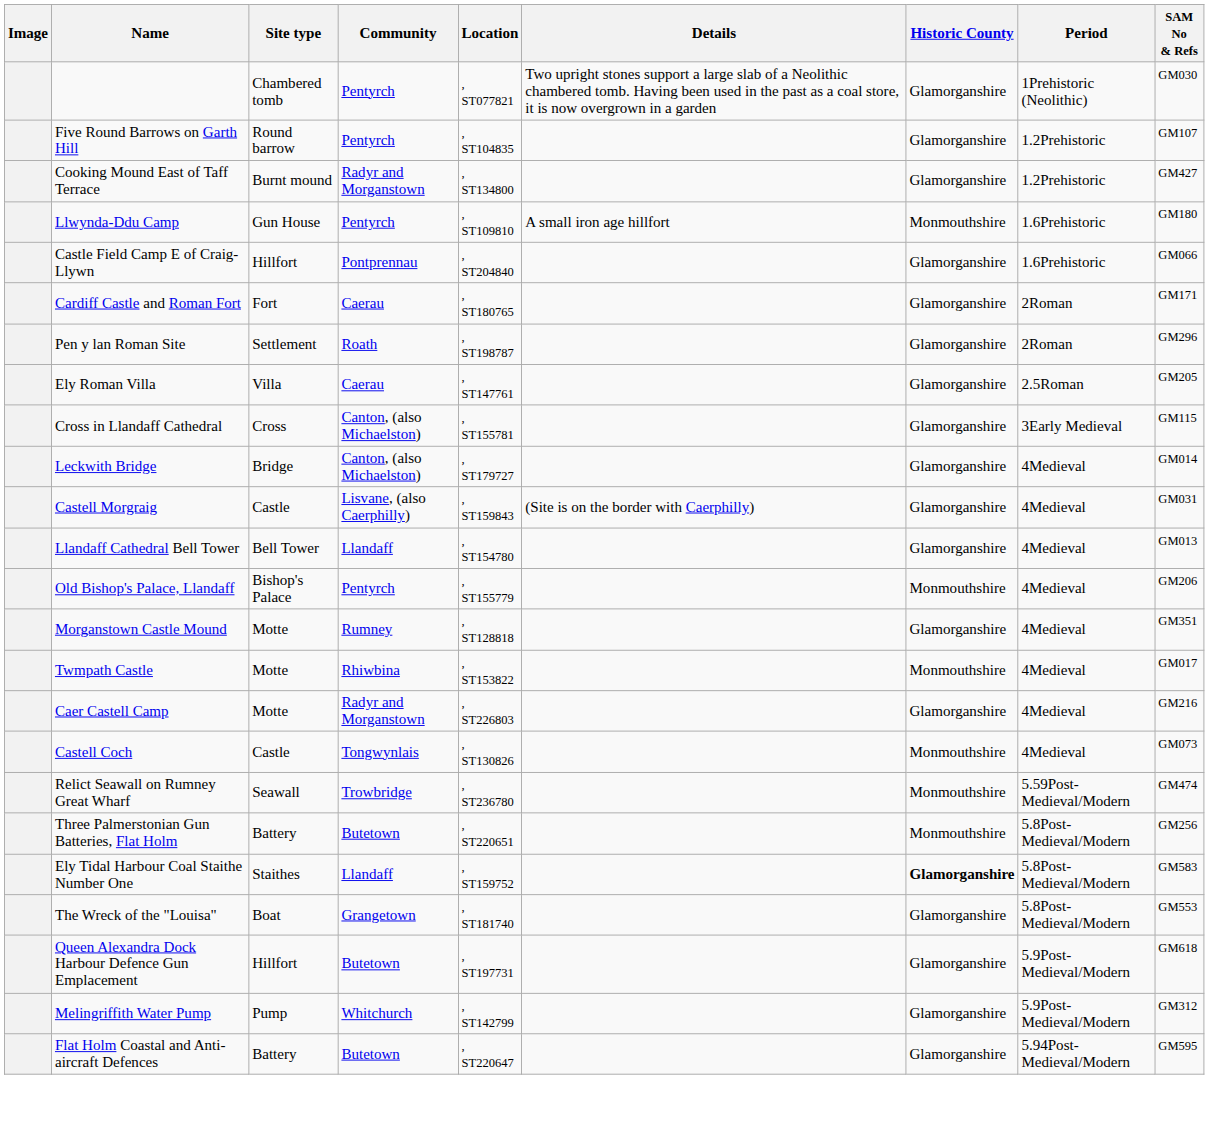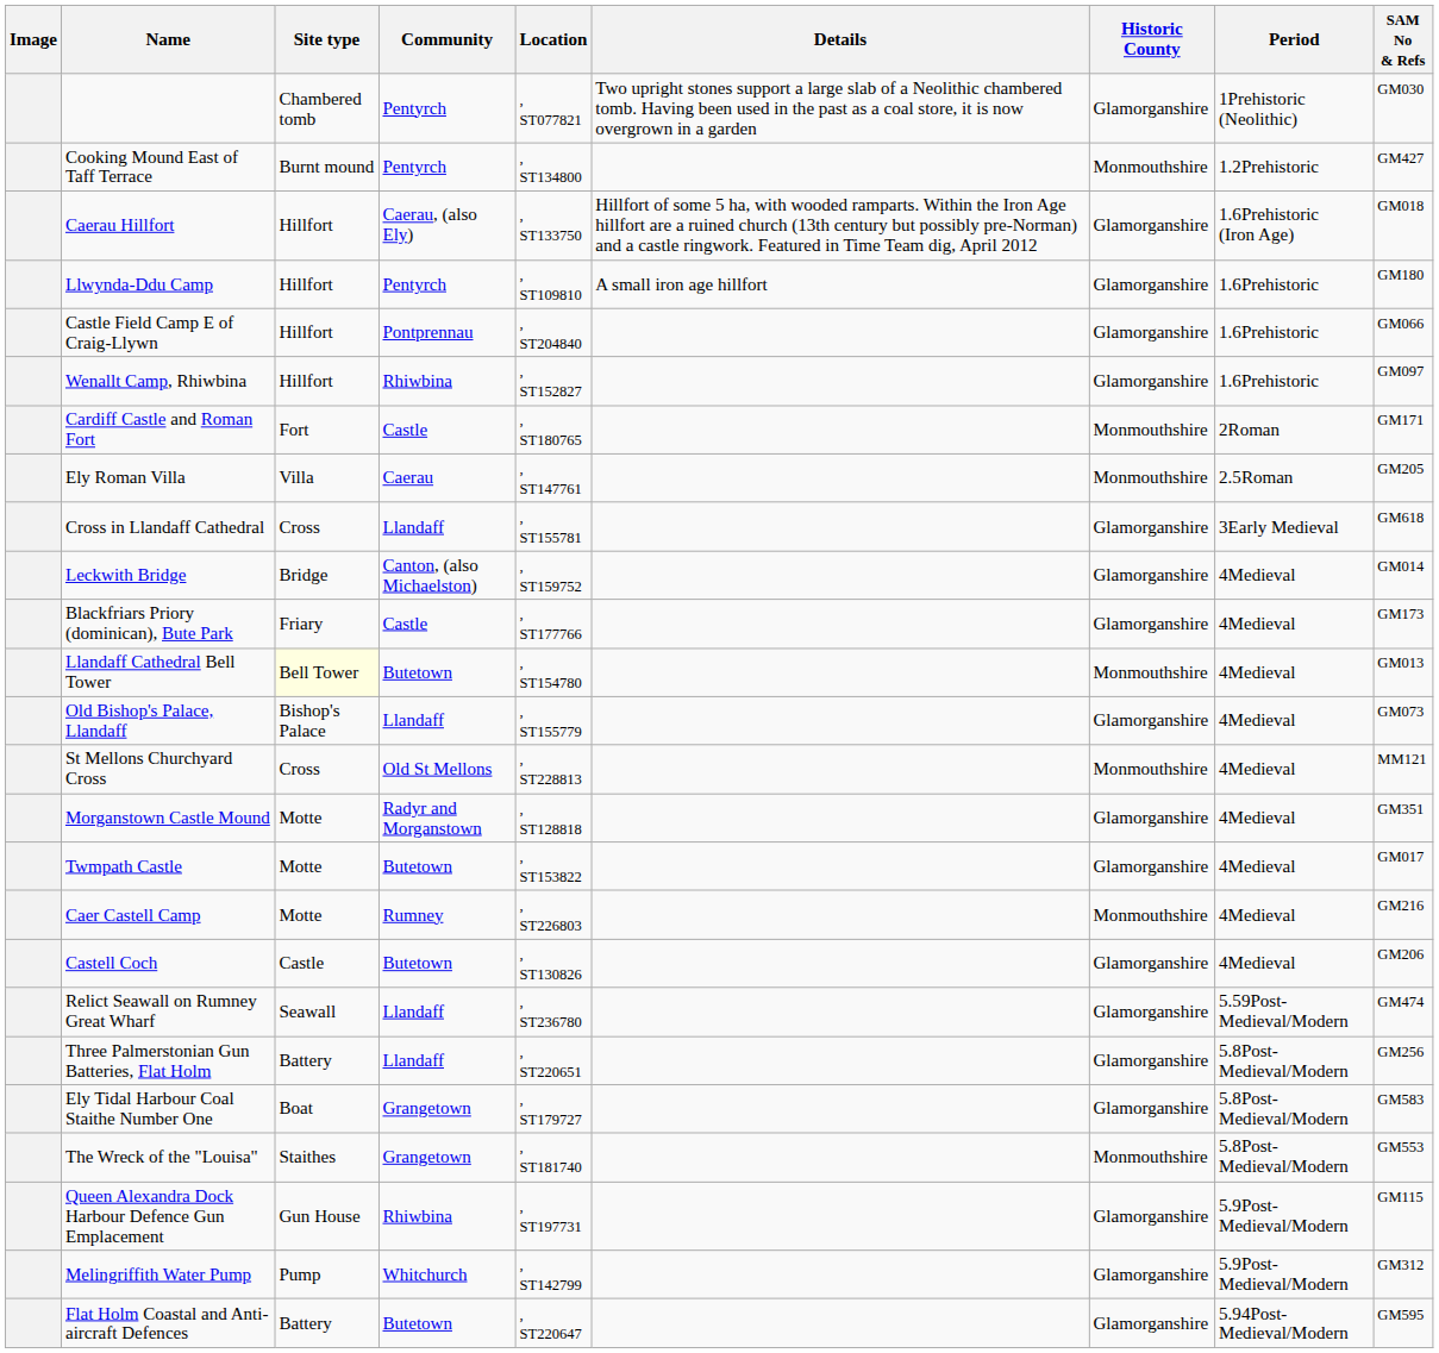 <table class=" wikitable plainrowheaders sortable" border="1" style="width:101%; margin-right:0; margin-left:0">
 <tr>
 <th scope="col" class="unsortable">Image</th>
 <th scope="col">Name</th>
 <th scope="col">Site type</th>
 <th scope="col">Community</th>
 <th scope="col">Location</th>
 <th scope="col" class="unsortable">Details</th>
 <th scope="col"><a href='#'>Historic County</a></th>
 <th scope="col">Period</th>
 <th scope="col"><small>SAM No<br>& Refs</small></th>
 </tr>
 <tr>
 <th scope="row"></th>
 <td></td>
 <td>Chambered tomb</td>
 <td><a href='#'>Pentyrch</a></td>
 <td><small>, <br>ST077821</small></td>
 <td>Two upright stones support a large slab of a Neolithic chambered tomb. Having been used in the past as a coal store, it is now overgrown in a garden</td>
 <td>Glamorganshire</td>
 <td><span>1</span>Prehistoric<br>(Neolithic)</td>
 <td style="vertical-align:top;"><small>GM030</small><br></td>
 </tr>
 <tr>
 <th scope="row"></th>
-<td>Five Round Barrows on <a href='#'>Garth Hill</a></td>
-<td>Round barrow</td>
-<td><a href='#'>Pentyrch</a></td>
-<td><small>, <br>ST104835</small></td>
-<td></td>
-<td>Glamorganshire</td>
-<td><span>1.2</span>Prehistoric<br></td>
-<td style="vertical-align:top;"><small>GM107</small><br></td>
-</tr>
-<tr>
-<th scope="row"></th>
 <td>Cooking Mound East of Taff Terrace</td>
 <td>Burnt mound</td>
-<td><a href='#'>Radyr and Morganstown</a></td>
+<td><a href='#'>Pentyrch</a></td>
 <td><small>, <br>ST134800</small></td>
 <td></td>
-<td>Glamorganshire</td>
+<td>Monmouthshire</td>
 <td><span>1.2</span>Prehistoric<br></td>
 <td style="vertical-align:top;"><small>GM427</small><br></td>
 </tr>
 <tr>
 <th scope="row"></th>
+<td><a href='#'>Caerau Hillfort</a></td>
+<td>Hillfort</td>
+<td><a href='#'>Caerau</a>, (also <a href='#'>Ely</a>)</td>
+<td><small>, <br>ST133750</small></td>
+<td>Hillfort of some 5 ha, with wooded ramparts. Within the Iron Age hillfort are a ruined church (13th century but possibly pre-Norman) and a castle ringwork. Featured in Time Team dig, April 2012</td>
+<td>Glamorganshire</td>
+<td><span>1.6</span>Prehistoric<br>(Iron Age)</td>
+<td style="vertical-align:top;"><small>GM018</small><br></td>
+</tr>
+<tr>
+<th scope="row"></th>
 <td><a href='#'>Llwynda-Ddu Camp</a></td>
-<td>Gun House</td>
+<td>Hillfort</td>
 <td><a href='#'>Pentyrch</a></td>
 <td><small>, <br>ST109810</small></td>
 <td>A small iron age hillfort</td>
-<td>Monmouthshire</td>
+<td>Glamorganshire</td>
 <td><span>1.6</span>Prehistoric<br></td>
 <td style="vertical-align:top;"><small>GM180</small><br></td>
 </tr>
 <tr>
 <th scope="row"></th>
 <td>Castle Field Camp E of Craig-Llywn</td>
 <td>Hillfort</td>
 <td><a href='#'>Pontprennau</a></td>
 <td><small>, <br>ST204840</small></td>
 <td></td>
 <td>Glamorganshire</td>
 <td><span>1.6</span>Prehistoric<br></td>
 <td style="vertical-align:top;"><small>GM066</small><br></td>
 </tr>
 <tr>
 <th scope="row"></th>
-<td><a href='#'>Cardiff Castle</a> and <a href='#'>Roman Fort</a></td>
-<td>Fort</td>
-<td><a href='#'>Caerau</a></td>
-<td><small>, <br>ST180765</small></td>
+<td><a href='#'>Wenallt Camp</a>, Rhiwbina</td>
+<td>Hillfort</td>
+<td><a href='#'>Rhiwbina</a></td>
+<td><small>, <br>ST152827</small></td>
 <td></td>
 <td>Glamorganshire</td>
-<td><span>2</span>Roman<br></td>
-<td style="vertical-align:top;"><small>GM171</small><br></td>
+<td><span>1.6</span>Prehistoric<br></td>
+<td style="vertical-align:top;"><small>GM097</small><br></td>
 </tr>
 <tr>
 <th scope="row"></th>
-<td>Pen y lan Roman Site</td>
-<td>Settlement</td>
-<td><a href='#'>Roath</a></td>
-<td><small>, <br>ST198787</small></td>
+<td><a href='#'>Cardiff Castle</a> and <a href='#'>Roman Fort</a></td>
+<td>Fort</td>
+<td><a href='#'>Castle</a></td>
+<td><small>, <br>ST180765</small></td>
 <td></td>
-<td>Glamorganshire</td>
+<td>Monmouthshire</td>
 <td><span>2</span>Roman<br></td>
-<td style="vertical-align:top;"><small>GM296</small><br></td>
+<td style="vertical-align:top;"><small>GM171</small><br></td>
 </tr>
 <tr>
 <th scope="row"></th>
 <td>Ely Roman Villa</td>
 <td>Villa</td>
 <td><a href='#'>Caerau</a></td>
 <td><small>, <br>ST147761</small></td>
 <td></td>
-<td>Glamorganshire</td>
+<td>Monmouthshire</td>
 <td><span>2.5</span>Roman<br></td>
 <td style="vertical-align:top;"><small>GM205</small><br></td>
 </tr>
 <tr>
 <th scope="row"></th>
 <td>Cross in Llandaff Cathedral</td>
 <td>Cross</td>
-<td><a href='#'>Canton</a>, (also <a href='#'>Michaelston</a>)</td>
+<td><a href='#'>Llandaff</a></td>
 <td><small>, <br>ST155781</small></td>
 <td></td>
 <td>Glamorganshire</td>
 <td><span>3</span>Early Medieval<br></td>
-<td style="vertical-align:top;"><small>GM115</small><br></td>
+<td style="vertical-align:top;"><small>GM618</small><br></td>
 </tr>
 <tr>
 <th scope="row"></th>
 <td><a href='#'>Leckwith Bridge</a></td>
 <td>Bridge</td>
 <td><a href='#'>Canton</a>, (also <a href='#'>Michaelston</a>)</td>
-<td><small>, <br>ST179727</small></td>
+<td><small>, <br>ST159752</small></td>
 <td></td>
 <td>Glamorganshire</td>
 <td><span>4</span>Medieval<br></td>
 <td style="vertical-align:top;"><small>GM014</small><br></td>
 </tr>
 <tr>
 <th scope="row"></th>
-<td><a href='#'>Castell Morgraig</a></td>
-<td>Castle</td>
-<td><a href='#'>Lisvane</a>, (also <a href='#'>Caerphilly</a>)</td>
-<td><small>, <br>ST159843</small></td>
-<td>(Site is on the border with <a href='#'>Caerphilly</a>)</td>
+<td>Blackfriars Priory (dominican), <a href='#'>Bute Park</a></td>
+<td>Friary</td>
+<td><a href='#'>Castle</a></td>
+<td><small>, <br>ST177766</small></td>
+<td></td>
 <td>Glamorganshire</td>
 <td><span>4</span>Medieval<br></td>
-<td style="vertical-align:top;"><small>GM031</small><br></td>
+<td style="vertical-align:top;"><small>GM173</small><br></td>
 </tr>
 <tr>
 <th scope="row"></th>
 <td><a href='#'>Llandaff Cathedral</a> Bell Tower</td>
-<td>Bell Tower</td>
-<td><a href='#'>Llandaff</a></td>
+<td style="background: lightyellow;">Bell Tower</td>
+<td><a href='#'>Butetown</a></td>
 <td><small>, <br>ST154780</small></td>
 <td></td>
-<td>Glamorganshire</td>
+<td>Monmouthshire</td>
 <td><span>4</span>Medieval<br></td>
 <td style="vertical-align:top;"><small>GM013</small><br></td>
 </tr>
 <tr>
 <th scope="row"></th>
 <td><a href='#'>Old Bishop's Palace, Llandaff</a></td>
 <td>Bishop's Palace</td>
-<td><a href='#'>Pentyrch</a></td>
+<td><a href='#'>Llandaff</a></td>
 <td><small>, <br>ST155779</small></td>
+<td></td>
+<td>Glamorganshire</td>
+<td><span>4</span>Medieval<br></td>
+<td style="vertical-align:top;"><small>GM073</small><br></td>
+</tr>
+<tr>
+<th scope="row"></th>
+<td>St Mellons Churchyard Cross</td>
+<td>Cross</td>
+<td><a href='#'>Old St Mellons</a></td>
+<td><small>, <br>ST228813</small></td>
 <td></td>
 <td>Monmouthshire</td>
 <td><span>4</span>Medieval<br></td>
-<td style="vertical-align:top;"><small>GM206</small><br></td>
+<td style="vertical-align:top;"><small>MM121</small><br></td>
 </tr>
 <tr>
 <th scope="row"></th>
 <td><a href='#'>Morganstown Castle Mound</a></td>
 <td>Motte</td>
-<td><a href='#'>Rumney</a></td>
+<td><a href='#'>Radyr and Morganstown</a></td>
 <td><small>, <br>ST128818</small></td>
 <td></td>
 <td>Glamorganshire</td>
 <td><span>4</span>Medieval<br></td>
 <td style="vertical-align:top;"><small>GM351</small><br></td>
 </tr>
 <tr>
 <th scope="row"></th>
 <td><a href='#'>Twmpath Castle</a></td>
 <td>Motte</td>
-<td><a href='#'>Rhiwbina</a></td>
+<td><a href='#'>Butetown</a></td>
 <td><small>, <br>ST153822</small></td>
 <td></td>
-<td>Monmouthshire</td>
+<td>Glamorganshire</td>
 <td><span>4</span>Medieval<br></td>
 <td style="vertical-align:top;"><small>GM017</small><br></td>
 </tr>
 <tr>
 <th scope="row"></th>
 <td><a href='#'>Caer Castell Camp</a></td>
 <td>Motte</td>
-<td><a href='#'>Radyr and Morganstown</a></td>
+<td><a href='#'>Rumney</a></td>
 <td><small>, <br>ST226803</small></td>
 <td></td>
-<td>Glamorganshire</td>
+<td>Monmouthshire</td>
 <td><span>4</span>Medieval<br></td>
 <td style="vertical-align:top;"><small>GM216</small><br></td>
 </tr>
 <tr>
 <th scope="row"></th>
 <td><a href='#'>Castell Coch</a> </td>
 <td>Castle</td>
-<td><a href='#'>Tongwynlais</a></td>
+<td><a href='#'>Butetown</a></td>
 <td><small>, <br>ST130826</small></td>
 <td></td>
-<td>Monmouthshire</td>
+<td>Glamorganshire</td>
 <td><span>4</span>Medieval<br></td>
-<td style="vertical-align:top;"><small>GM073</small><br></td>
+<td style="vertical-align:top;"><small>GM206</small><br></td>
 </tr>
 <tr>
 <th scope="row"></th>
 <td>Relict Seawall on Rumney Great Wharf</td>
 <td>Seawall</td>
-<td><a href='#'>Trowbridge</a></td>
+<td><a href='#'>Llandaff</a></td>
 <td><small>, <br>ST236780</small></td>
 <td></td>
-<td>Monmouthshire</td>
+<td>Glamorganshire</td>
 <td><span>5.59</span>Post-Medieval/Modern<br></td>
 <td style="vertical-align:top;"><small>GM474</small><br></td>
 </tr>
 <tr>
 <th scope="row"></th>
 <td>Three Palmerstonian Gun Batteries, <a href='#'>Flat Holm</a></td>
 <td>Battery</td>
-<td><a href='#'>Butetown</a></td>
+<td><a href='#'>Llandaff</a></td>
 <td><small>, <br>ST220651</small></td>
 <td></td>
-<td>Monmouthshire</td>
+<td>Glamorganshire</td>
 <td><span>5.8</span>Post-Medieval/Modern<br></td>
 <td style="vertical-align:top;"><small>GM256</small><br></td>
 </tr>
 <tr>
 <th scope="row"></th>
 <td>Ely Tidal Harbour Coal Staithe Number One</td>
-<td>Staithes</td>
-<td><a href='#'>Llandaff</a></td>
-<td><small>, <br>ST159752</small></td>
+<td>Boat</td>
+<td><a href='#'>Grangetown</a></td>
+<td><small>, <br>ST179727</small></td>
 <td></td>
-<td><strong>Glamorganshire</strong></td>
+<td>Glamorganshire</td>
 <td><span>5.8</span>Post-Medieval/Modern<br></td>
 <td style="vertical-align:top;"><small>GM583</small><br></td>
 </tr>
 <tr>
 <th scope="row"></th>
 <td>The Wreck of the "Louisa"</td>
-<td>Boat</td>
+<td>Staithes</td>
 <td><a href='#'>Grangetown</a></td>
 <td><small>, <br>ST181740</small></td>
 <td></td>
-<td>Glamorganshire</td>
+<td>Monmouthshire</td>
 <td><span>5.8</span>Post-Medieval/Modern<br></td>
 <td style="vertical-align:top;"><small>GM553</small><br></td>
 </tr>
 <tr>
 <th scope="row"></th>
 <td><a href='#'>Queen Alexandra Dock</a> Harbour Defence Gun Emplacement</td>
-<td>Hillfort</td>
-<td><a href='#'>Butetown</a></td>
+<td>Gun House</td>
+<td><a href='#'>Rhiwbina</a></td>
 <td><small>, <br>ST197731</small></td>
 <td></td>
 <td>Glamorganshire</td>
 <td><span>5.9</span>Post-Medieval/Modern<br></td>
-<td style="vertical-align:top;"><small>GM618</small><br></td>
+<td style="vertical-align:top;"><small>GM115</small><br></td>
 </tr>
 <tr>
 <th scope="row"></th>
 <td><a href='#'>Melingriffith Water Pump</a></td>
 <td>Pump</td>
 <td><a href='#'>Whitchurch</a></td>
 <td><small>, <br>ST142799</small></td>
 <td></td>
 <td>Glamorganshire</td>
 <td><span>5.9</span>Post-Medieval/Modern<br></td>
 <td style="vertical-align:top;"><small>GM312</small><br></td>
 </tr>
 <tr>
 <th scope="row"></th>
 <td><a href='#'>Flat Holm</a> Coastal and Anti-aircraft Defences</td>
 <td>Battery</td>
 <td><a href='#'>Butetown</a></td>
 <td><small>, <br>ST220647</small></td>
 <td></td>
 <td>Glamorganshire</td>
 <td><span>5.94</span>Post-Medieval/Modern<br></td>
 <td style="vertical-align:top;"><small>GM595</small><br></td>
 </tr>
 </table>
